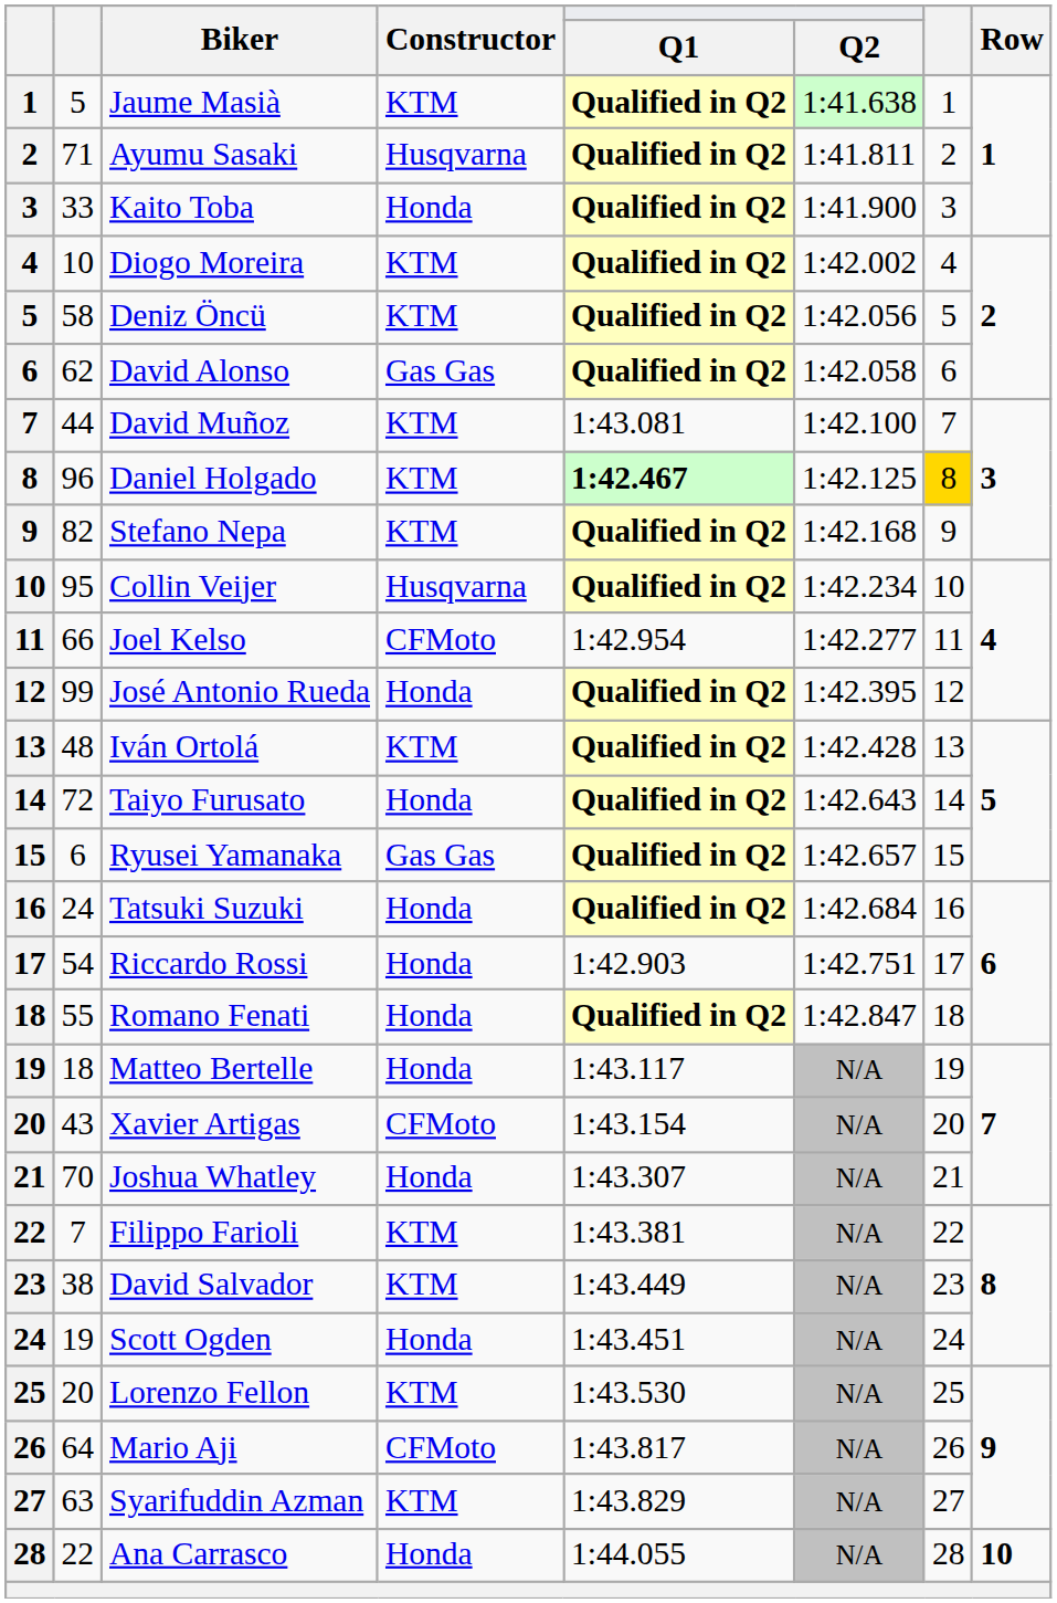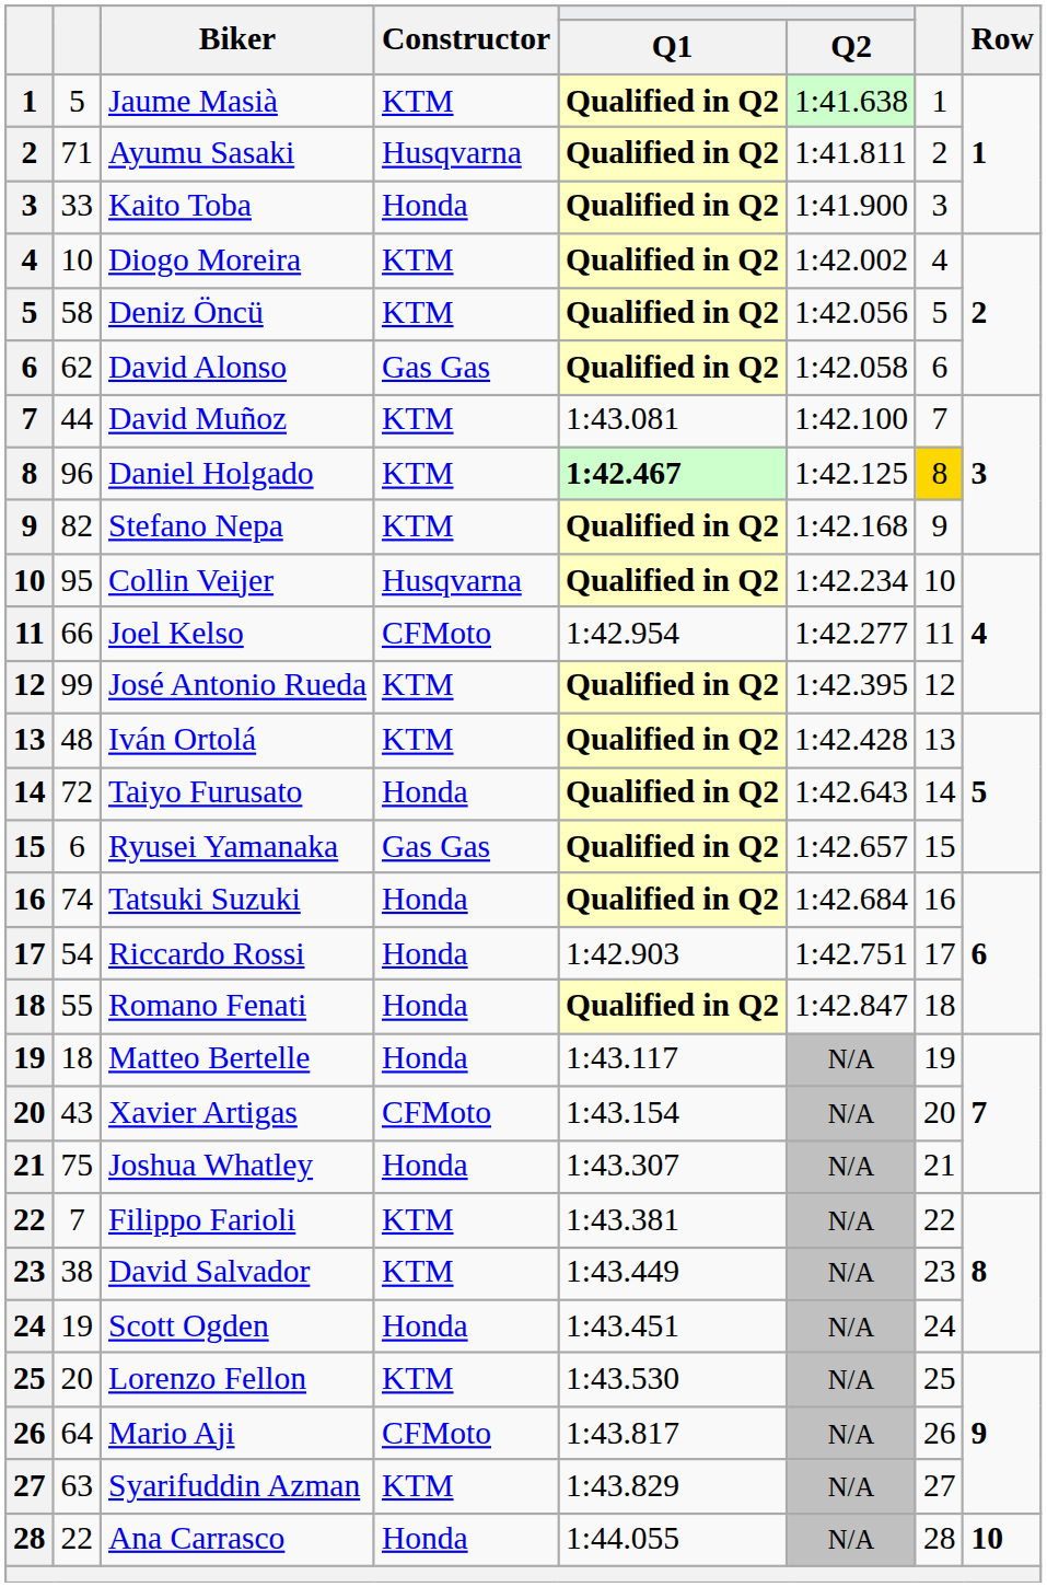 <table class="wikitable sortable" style="font-size: 85%;">
 <tr>
 <th rowspan="2"></th>
 <th rowspan="2"></th>
 <th rowspan="2">Biker</th>
 <th rowspan="2">Constructor</th>
 <th colspan="2" style="background:#eaecf0; text-align:center;"></th>
 <th rowspan="2"></th>
 <th rowspan="2">Row</th>
 </tr>
 <tr>
 <th scope="col">Q1</th>
 <th scope="col">Q2</th>
 </tr>
 <tr>
 <th scope="row">1</th>
 <td align="center">5</td>
 <td> <a href='#'>Jaume Masià</a></td>
 <td><a href='#'>KTM</a></td>
 <td style="background:#ffffbf;"><strong>Qualified in Q2</strong></td>
 <td style="background:#ccffcc;">1:41.638</td>
 <td align="center">1</td>
 <td rowspan="3"><strong>1</strong></td>
 </tr>
 <tr>
 <th scope="row">2</th>
 <td align="center">71</td>
 <td> <a href='#'>Ayumu Sasaki</a></td>
 <td><a href='#'>Husqvarna</a></td>
 <td style="background:#ffffbf;"><strong>Qualified in Q2</strong></td>
 <td>1:41.811</td>
 <td align="center">2</td>
 </tr>
 <tr>
 <th scope="row">3</th>
 <td align="center">33</td>
 <td> <a href='#'>Kaito Toba</a></td>
 <td><a href='#'>Honda</a></td>
 <td style="background:#ffffbf;"><strong>Qualified in Q2</strong></td>
 <td>1:41.900</td>
 <td align="center">3</td>
 </tr>
 <tr>
 <th scope="row">4</th>
 <td align="center">10</td>
 <td> <a href='#'>Diogo Moreira</a></td>
 <td><a href='#'>KTM</a></td>
 <td style="background:#ffffbf;"><strong>Qualified in Q2</strong></td>
 <td>1:42.002</td>
 <td align="center">4</td>
 <td rowspan="3"><strong>2</strong></td>
 </tr>
 <tr>
 <th scope="row">5</th>
 <td align="center">58</td>
 <td> <a href='#'>Deniz Öncü</a></td>
 <td><a href='#'>KTM</a></td>
 <td style="background:#ffffbf;"><strong>Qualified in Q2</strong></td>
 <td>1:42.056</td>
 <td align="center">5</td>
 </tr>
 <tr>
 <th scope="row">6</th>
 <td align="center">62</td>
 <td> <a href='#'>David Alonso</a></td>
 <td><a href='#'>Gas Gas</a></td>
 <td style="background:#ffffbf;"><strong>Qualified in Q2</strong></td>
 <td>1:42.058</td>
 <td align="center">6</td>
 </tr>
 <tr>
 <th scope="row">7</th>
 <td align="center">44</td>
 <td> <a href='#'>David Muñoz</a></td>
 <td><a href='#'>KTM</a></td>
 <td>1:43.081</td>
 <td>1:42.100</td>
 <td align="center">7</td>
 <td rowspan="3"><strong>3</strong></td>
 </tr>
 <tr>
 <th scope="row">8</th>
 <td align="center">96</td>
 <td> <a href='#'>Daniel Holgado</a></td>
 <td><a href='#'>KTM</a></td>
 <td style="background:#ccffcc;"><strong>1:42.467</strong></td>
 <td>1:42.125</td>
 <td align="center" style="background: gold;">8</td>
 </tr>
 <tr>
 <th scope="row">9</th>
 <td align="center">82</td>
 <td> <a href='#'>Stefano Nepa</a></td>
 <td><a href='#'>KTM</a></td>
 <td style="background:#ffffbf;"><strong>Qualified in Q2</strong></td>
 <td>1:42.168</td>
 <td align="center">9</td>
 </tr>
 <tr>
 <th scope="row">10</th>
 <td align="center">95</td>
 <td> <a href='#'>Collin Veijer</a></td>
 <td><a href='#'>Husqvarna</a></td>
 <td style="background:#ffffbf;"><strong>Qualified in Q2</strong></td>
 <td>1:42.234</td>
 <td align="center">10</td>
 <td rowspan="3"><strong>4</strong></td>
 </tr>
 <tr>
 <th scope="row">11</th>
 <td align="center">66</td>
 <td> <a href='#'>Joel Kelso</a></td>
 <td><a href='#'>CFMoto</a></td>
 <td>1:42.954</td>
 <td>1:42.277</td>
 <td align="center">11</td>
 </tr>
 <tr>
 <th scope="row">12</th>
 <td align="center">99</td>
 <td> <a href='#'>José Antonio Rueda</a></td>
-<td><a href='#'>Honda</a></td>
+<td><a href='#'>KTM</a></td>
 <td style="background:#ffffbf;"><strong>Qualified in Q2</strong></td>
 <td>1:42.395</td>
 <td align="center">12</td>
 </tr>
 <tr>
 <th scope="row">13</th>
 <td align="center">48</td>
 <td> <a href='#'>Iván Ortolá</a></td>
 <td><a href='#'>KTM</a></td>
 <td style="background:#ffffbf;"><strong>Qualified in Q2</strong></td>
 <td>1:42.428</td>
 <td align="center">13</td>
 <td rowspan="3"><strong>5</strong></td>
 </tr>
 <tr>
 <th scope="row">14</th>
 <td align="center">72</td>
 <td> <a href='#'>Taiyo Furusato</a></td>
 <td><a href='#'>Honda</a></td>
 <td style="background:#ffffbf;"><strong>Qualified in Q2</strong></td>
 <td>1:42.643</td>
 <td align="center">14</td>
 </tr>
 <tr>
 <th scope="row">15</th>
 <td align="center">6</td>
 <td> <a href='#'>Ryusei Yamanaka</a></td>
 <td><a href='#'>Gas Gas</a></td>
 <td style="background:#ffffbf;"><strong>Qualified in Q2</strong></td>
 <td>1:42.657</td>
 <td align="center">15</td>
 </tr>
 <tr>
 <th scope="row">16</th>
-<td align="center">24</td>
+<td align="center">74</td>
 <td> <a href='#'>Tatsuki Suzuki</a></td>
 <td><a href='#'>Honda</a></td>
 <td style="background:#ffffbf;"><strong>Qualified in Q2</strong></td>
 <td>1:42.684</td>
 <td align="center">16</td>
 <td rowspan="3"><strong>6</strong></td>
 </tr>
 <tr>
 <th scope="row">17</th>
 <td align="center">54</td>
 <td> <a href='#'>Riccardo Rossi</a></td>
 <td><a href='#'>Honda</a></td>
 <td>1:42.903</td>
 <td>1:42.751</td>
 <td align="center">17</td>
 </tr>
 <tr>
 <th scope="row">18</th>
 <td align="center">55</td>
 <td> <a href='#'>Romano Fenati</a></td>
 <td><a href='#'>Honda</a></td>
 <td style="background:#ffffbf;"><strong>Qualified in Q2</strong></td>
 <td>1:42.847</td>
 <td align="center">18</td>
 </tr>
 <tr>
 <th scope="row">19</th>
 <td align="center">18</td>
 <td> <a href='#'>Matteo Bertelle</a></td>
 <td><a href='#'>Honda</a></td>
 <td>1:43.117</td>
 <td style="background: silver" align="center" data-sort-value="19"><small>N/A</small></td>
 <td align="center">19</td>
 <td rowspan="3"><strong>7</strong></td>
 </tr>
 <tr>
 <th scope="row">20</th>
 <td align="center">43</td>
 <td> <a href='#'>Xavier Artigas</a></td>
 <td><a href='#'>CFMoto</a></td>
 <td>1:43.154</td>
 <td style="background: silver" align="center" data-sort-value="20"><small>N/A</small></td>
 <td align="center">20</td>
 </tr>
 <tr>
 <th scope="row">21</th>
-<td align="center">70</td>
+<td align="center">75</td>
 <td> <a href='#'>Joshua Whatley</a></td>
 <td><a href='#'>Honda</a></td>
 <td>1:43.307</td>
 <td style="background: silver" align="center" data-sort-value="21"><small>N/A</small></td>
 <td align="center">21</td>
 </tr>
 <tr>
 <th scope="row">22</th>
 <td align="center">7</td>
 <td> <a href='#'>Filippo Farioli</a></td>
 <td><a href='#'>KTM</a></td>
 <td>1:43.381</td>
 <td style="background: silver" align="center" data-sort-value="22"><small>N/A</small></td>
 <td align="center">22</td>
 <td rowspan="3"><strong>8</strong></td>
 </tr>
 <tr>
 <th scope="row">23</th>
 <td align="center">38</td>
 <td> <a href='#'>David Salvador</a></td>
 <td><a href='#'>KTM</a></td>
 <td>1:43.449</td>
 <td style="background: silver" align="center" data-sort-value="23"><small>N/A</small></td>
 <td align="center">23</td>
 </tr>
 <tr>
 <th scope="row">24</th>
 <td align="center">19</td>
 <td> <a href='#'>Scott Ogden</a></td>
 <td><a href='#'>Honda</a></td>
 <td>1:43.451</td>
 <td style="background: silver" align="center" data-sort-value="24"><small>N/A</small></td>
 <td align="center">24</td>
 </tr>
 <tr>
 <th scope="row">25</th>
 <td align="center">20</td>
 <td> <a href='#'>Lorenzo Fellon</a></td>
 <td><a href='#'>KTM</a></td>
 <td>1:43.530</td>
 <td style="background: silver" align="center" data-sort-value="25"><small>N/A</small></td>
 <td align="center">25</td>
 <td rowspan="3"><strong>9</strong></td>
 </tr>
 <tr>
 <th scope="row">26</th>
 <td align="center">64</td>
 <td> <a href='#'>Mario Aji</a></td>
 <td><a href='#'>CFMoto</a></td>
 <td>1:43.817</td>
 <td style="background: silver" align="center" data-sort-value="26"><small>N/A</small></td>
 <td align="center">26</td>
 </tr>
 <tr>
 <th scope="row">27</th>
 <td align="center">63</td>
 <td> <a href='#'>Syarifuddin Azman</a></td>
 <td><a href='#'>KTM</a></td>
 <td>1:43.829</td>
 <td style="background: silver" align="center" data-sort-value="27"><small>N/A</small></td>
 <td align="center">27</td>
 </tr>
 <tr>
 <th scope="row">28</th>
 <td align="center">22</td>
 <td> <a href='#'>Ana Carrasco</a></td>
 <td><a href='#'>Honda</a></td>
 <td>1:44.055</td>
 <td style="background: silver" align="center" data-sort-value="28"><small>N/A</small></td>
 <td align="center">28</td>
 <td rowspan="1"><strong>10</strong></td>
 </tr>
 <tr>
 <th colspan="8"></th>
 </tr>
 </table>
